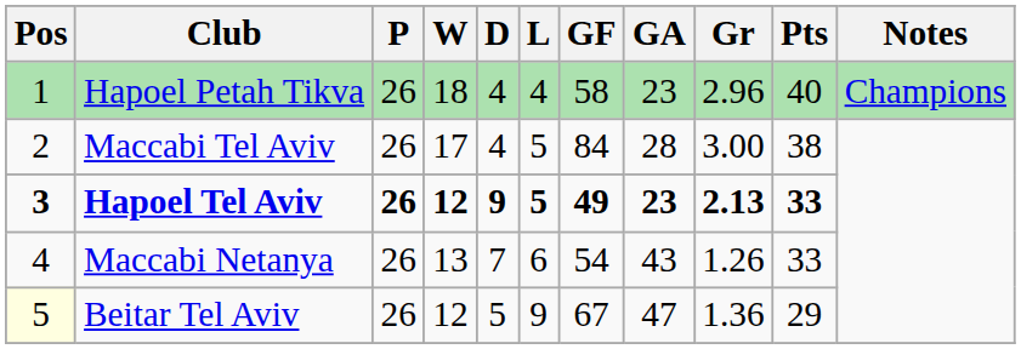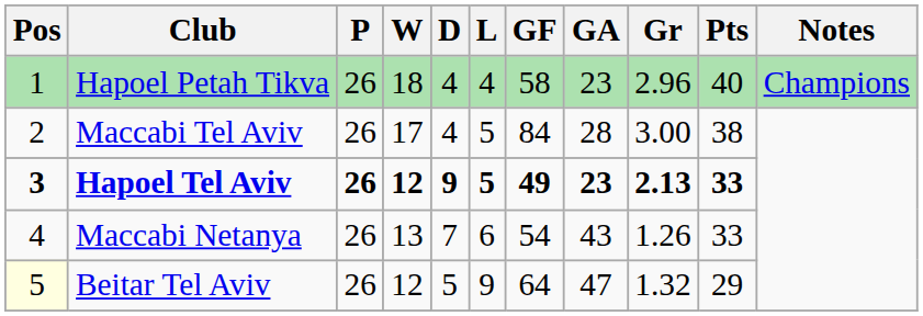 <table class="wikitable" style="text-align:Center">
 <tr>
 <th>Pos</th>
 <th>Club</th>
 <th>P</th>
 <th>W</th>
 <th>D</th>
 <th>L</th>
 <th>GF</th>
 <th>GA</th>
 <th>Gr</th>
 <th>Pts</th>
 <th>Notes</th>
 </tr>
 <tr bgcolor=ACE1AF>
 <td>1</td>
 <td align=left><a href='#'>Hapoel Petah Tikva</a></td>
 <td>26</td>
 <td>18</td>
 <td>4</td>
 <td>4</td>
 <td>58</td>
 <td>23</td>
 <td>2.96</td>
 <td>40</td>
 <td><a href='#'>Champions</a></td>
 </tr>
 <tr>
 <td>2</td>
 <td align=left><a href='#'>Maccabi Tel Aviv</a></td>
 <td>26</td>
 <td>17</td>
 <td>4</td>
 <td>5</td>
 <td>84</td>
 <td>28</td>
 <td>3.00</td>
 <td>38</td>
 <td rowspan=4></td>
 </tr>
 <tr>
 <td><strong>3</strong></td>
 <td align=left><strong><a href='#'>Hapoel Tel Aviv</a></strong></td>
 <td><strong>26</strong></td>
 <td><strong>12</strong></td>
 <td><strong>9</strong></td>
 <td><strong>5</strong></td>
 <td><strong>49</strong></td>
 <td><strong>23</strong></td>
 <td><strong>2.13</strong></td>
 <td><strong>33</strong></td>
 </tr>
 <tr>
 <td>4</td>
 <td align=left><a href='#'>Maccabi Netanya</a></td>
 <td>26</td>
 <td>13</td>
 <td>7</td>
 <td>6</td>
 <td>54</td>
 <td>43</td>
 <td>1.26</td>
 <td>33</td>
 </tr>
 <tr>
 <td style="background: lightyellow;">5</td>
 <td align=left><a href='#'>Beitar Tel Aviv</a></td>
 <td>26</td>
 <td>12</td>
 <td>5</td>
 <td>9</td>
-<td>67</td>
+<td>64</td>
 <td>47</td>
-<td>1.36</td>
+<td>1.32</td>
 <td>29</td>
 </tr>
 </table>
